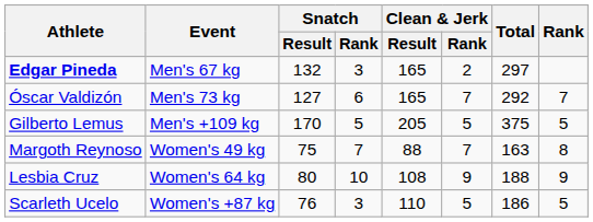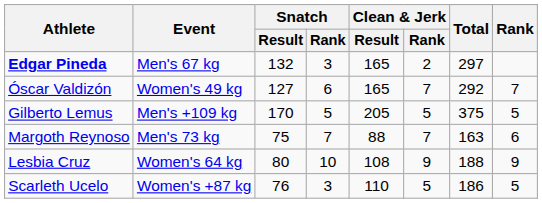 <table class="wikitable" style="font-size:90%">
 <tr>
 <th rowspan=2>Athlete</th>
 <th rowspan=2>Event</th>
 <th colspan="2">Snatch</th>
 <th colspan="2">Clean & Jerk</th>
 <th rowspan="2">Total</th>
 <th rowspan="2">Rank</th>
 </tr>
 <tr style="font-size:95%">
 <th>Result</th>
 <th>Rank</th>
 <th>Result</th>
 <th>Rank</th>
 </tr>
 <tr align=center>
 <td align=left><strong><a href='#'>Edgar Pineda</a></strong></td>
 <td align=left><a href='#'>Men's 67 kg</a></td>
 <td>132</td>
 <td>3</td>
 <td>165</td>
 <td>2</td>
 <td>297</td>
 <td></td>
 </tr>
 <tr align=center>
 <td align=left><a href='#'>Óscar Valdizón</a></td>
-<td align=left><a href='#'>Men's 73 kg</a></td>
+<td align=left><a href='#'>Women's 49 kg</a></td>
 <td>127</td>
 <td>6</td>
 <td>165</td>
 <td>7</td>
 <td>292</td>
 <td>7</td>
 </tr>
 <tr align=center>
 <td align=left><a href='#'>Gilberto Lemus</a></td>
 <td align=left><a href='#'>Men's +109 kg</a></td>
 <td>170</td>
 <td>5</td>
 <td>205</td>
 <td>5</td>
 <td>375</td>
 <td>5</td>
 </tr>
 <tr align=center>
 <td align=left><a href='#'>Margoth Reynoso</a></td>
-<td align=left><a href='#'>Women's 49 kg</a></td>
+<td align=left><a href='#'>Men's 73 kg</a></td>
 <td>75</td>
 <td>7</td>
 <td>88</td>
 <td>7</td>
 <td>163</td>
-<td>8</td>
+<td>6</td>
 </tr>
 <tr align=center>
 <td align=left><a href='#'>Lesbia Cruz</a></td>
 <td align=left><a href='#'>Women's 64 kg</a></td>
 <td>80</td>
 <td>10</td>
 <td>108</td>
 <td>9</td>
 <td>188</td>
 <td>9</td>
 </tr>
 <tr align=center>
 <td align=left><a href='#'>Scarleth Ucelo</a></td>
 <td align=left><a href='#'>Women's +87 kg</a></td>
 <td>76</td>
 <td>3</td>
 <td>110</td>
 <td>5</td>
 <td>186</td>
 <td>5</td>
 </tr>
 </table>
